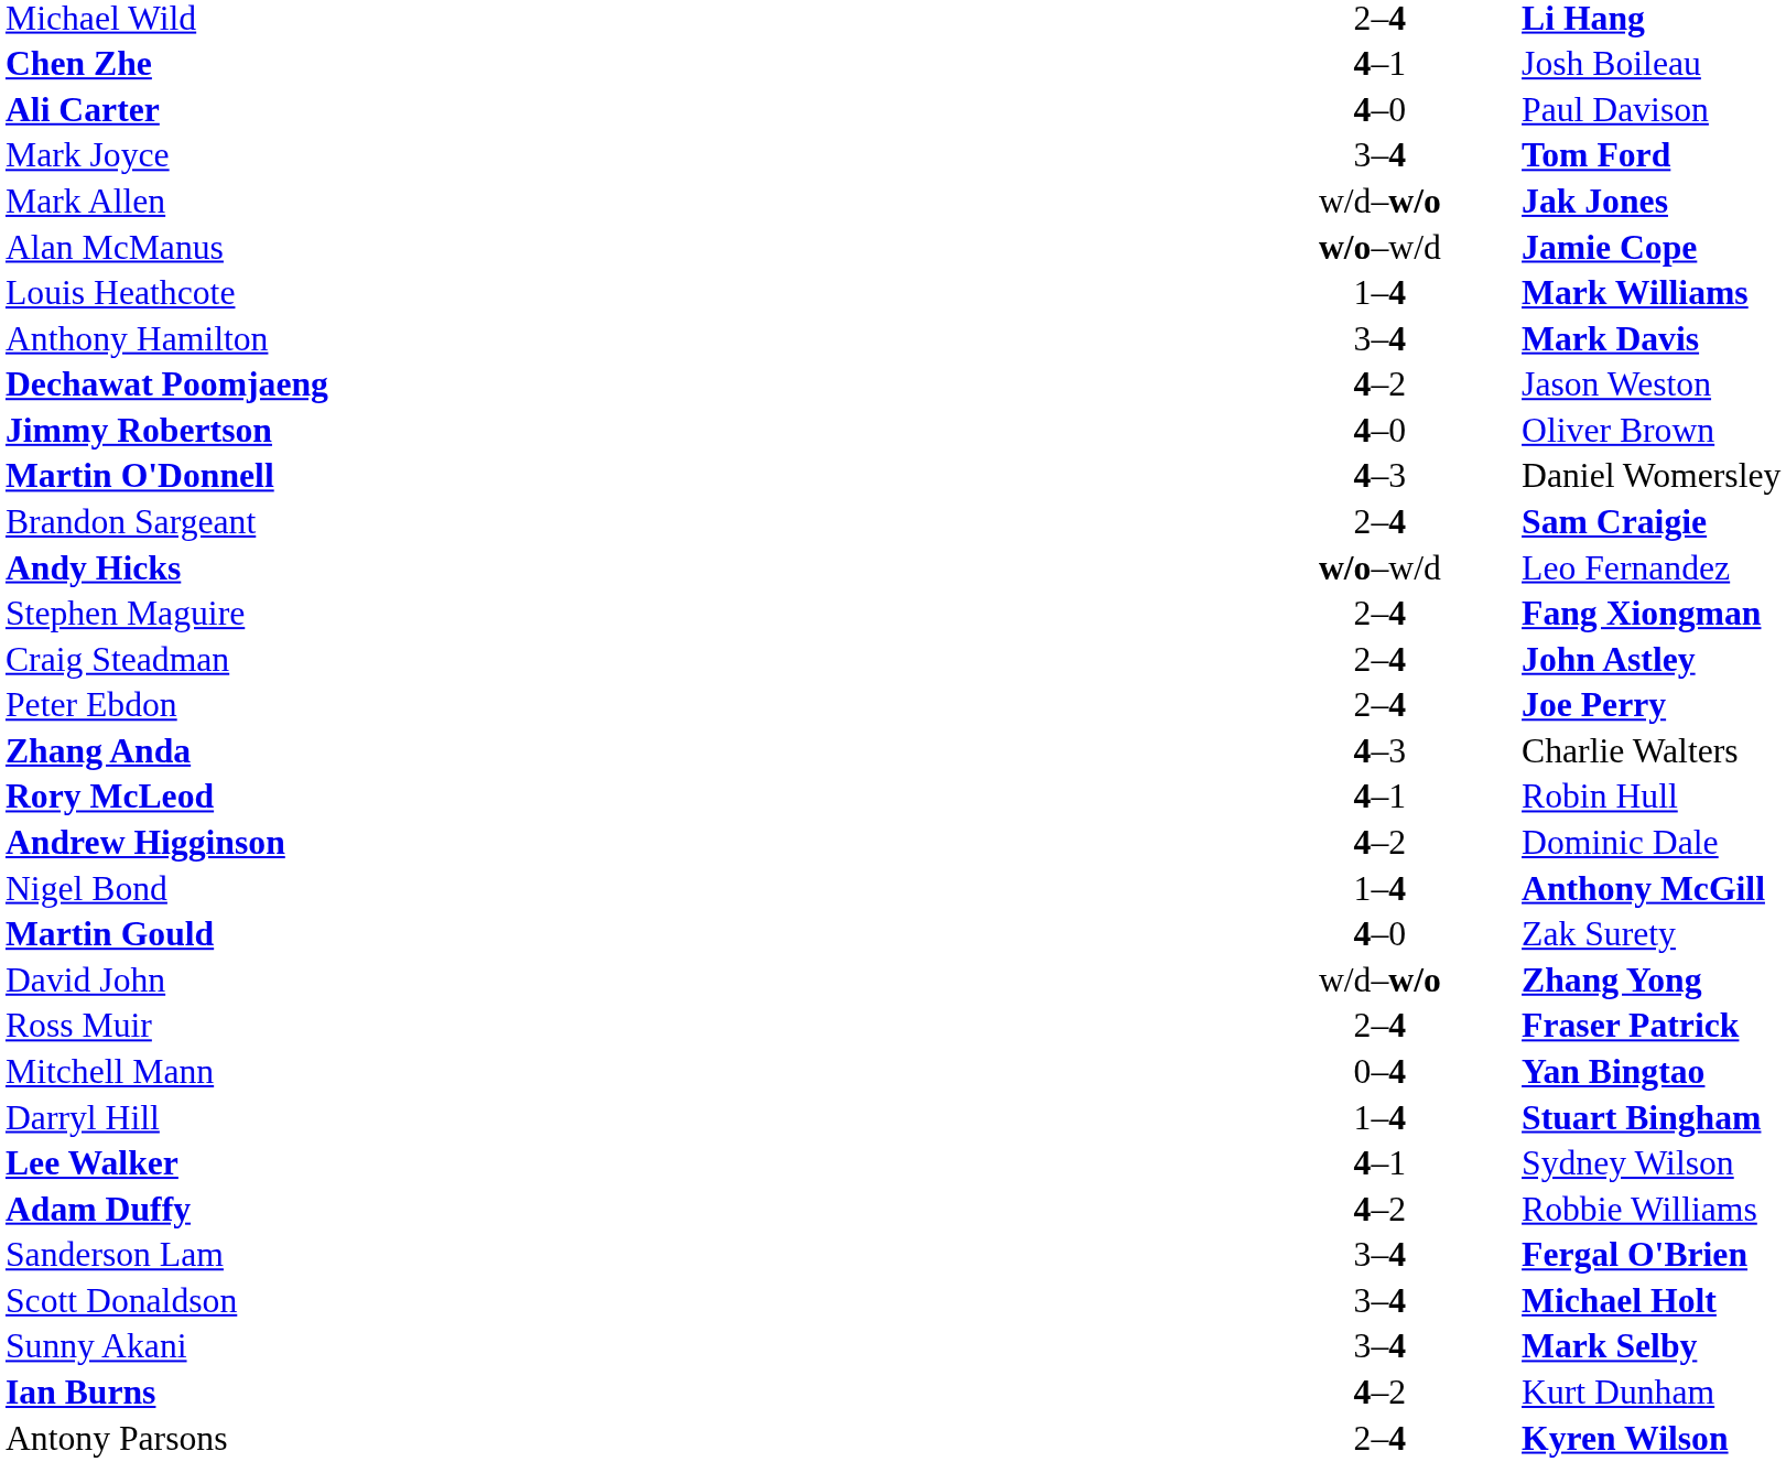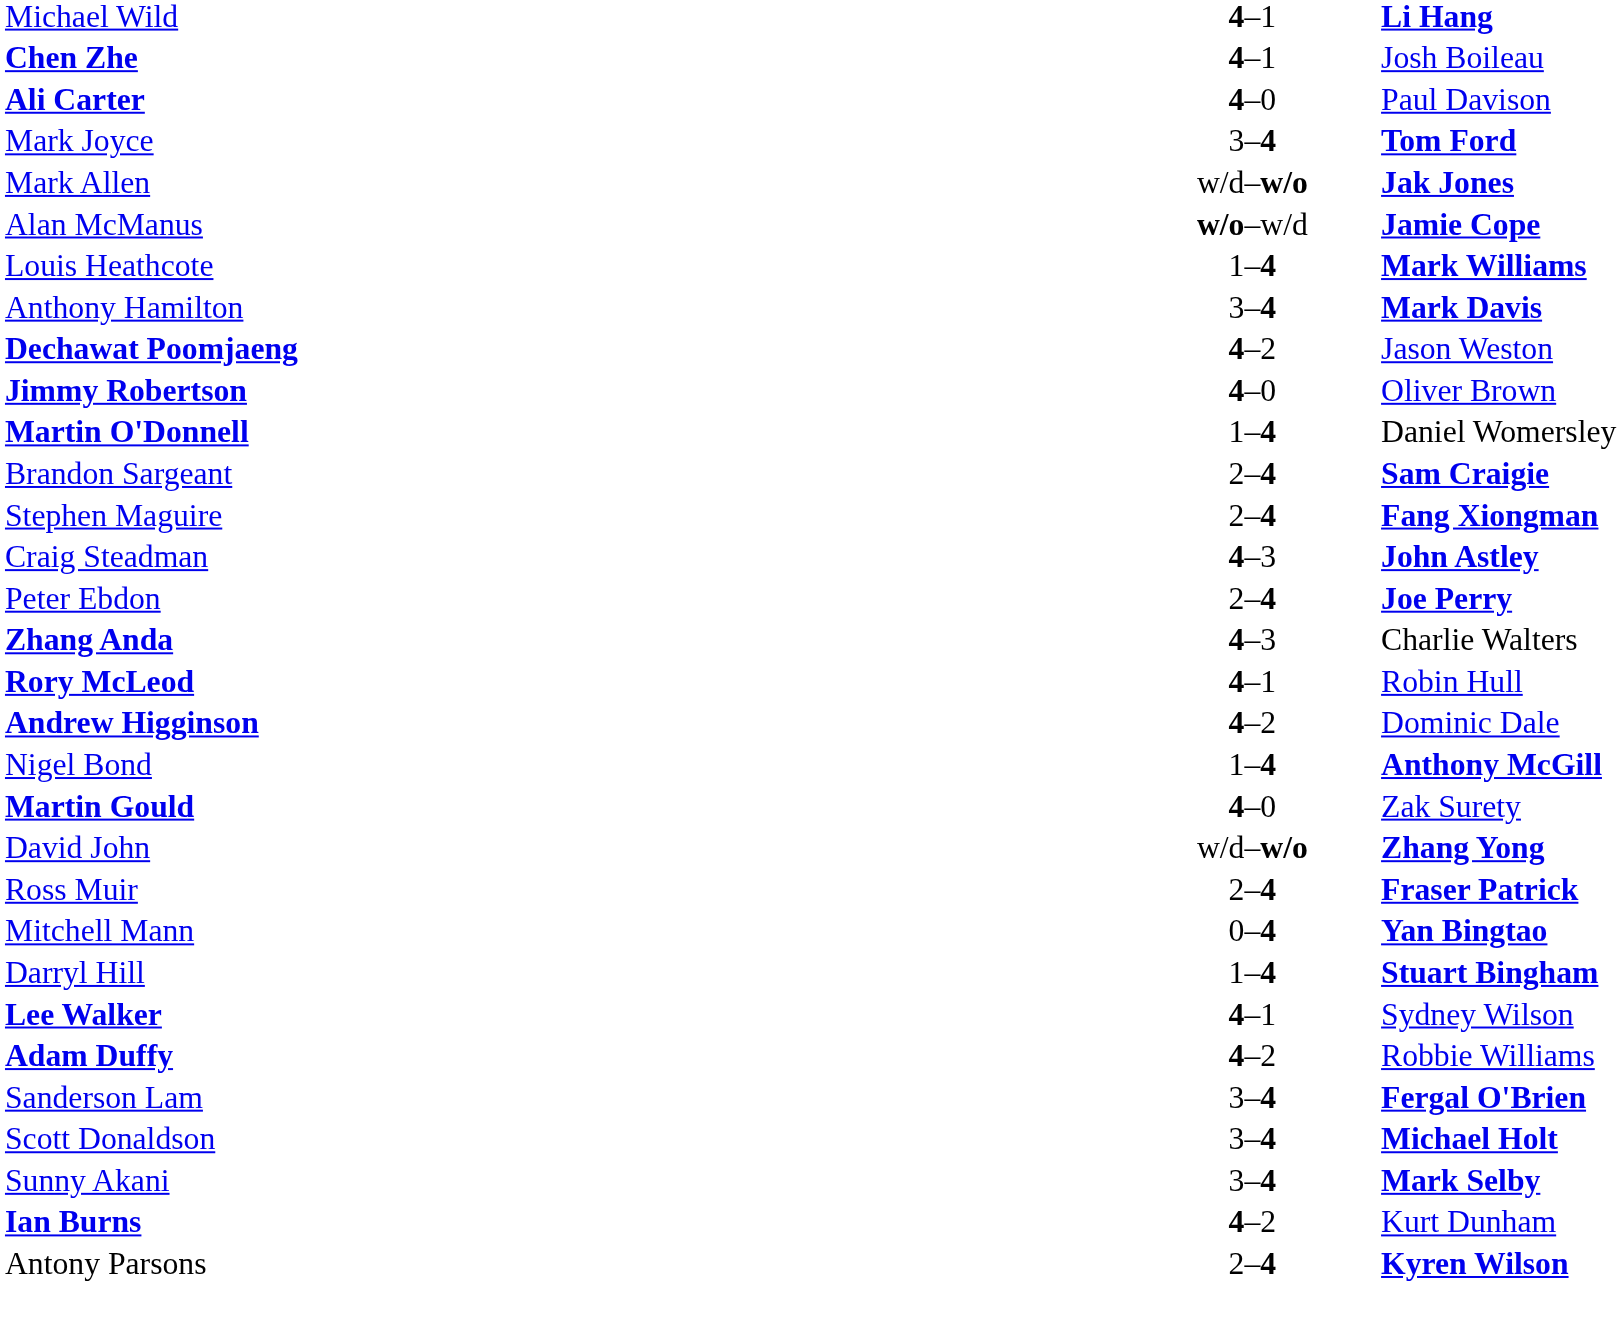 <table width="100%" cellspacing="1">
 <tr>
 <th width=45%></th>
 <th width=10%></th>
 <th width=45%></th>
 </tr>
 <tr>
 <td> <a href='#'>Michael Wild</a></td>
-<td align="center">2–<strong>4</strong></td>
+<td align="center"><strong>4</strong>–1</td>
 <td> <strong><a href='#'>Li Hang</a></strong></td>
 </tr>
 <tr>
 <td> <strong><a href='#'>Chen Zhe</a></strong></td>
 <td align="center"><strong>4</strong>–1</td>
 <td> <a href='#'>Josh Boileau</a></td>
 </tr>
 <tr>
 <td> <strong><a href='#'>Ali Carter</a></strong></td>
 <td align="center"><strong>4</strong>–0</td>
 <td> <a href='#'>Paul Davison</a></td>
 </tr>
 <tr>
 <td> <a href='#'>Mark Joyce</a></td>
 <td align="center">3–<strong>4</strong></td>
 <td> <strong><a href='#'>Tom Ford</a></strong></td>
 </tr>
 <tr>
 <td> <a href='#'>Mark Allen</a></td>
 <td align="center">w/d–<strong>w/o</strong></td>
 <td> <strong><a href='#'>Jak Jones</a></strong></td>
 </tr>
 <tr>
 <td> <a href='#'>Alan McManus</a></td>
 <td align="center"><strong>w/o</strong>–w/d</td>
 <td> <strong><a href='#'>Jamie Cope</a></strong></td>
 </tr>
 <tr>
 <td> <a href='#'>Louis Heathcote</a></td>
 <td align="center">1–<strong>4</strong></td>
 <td> <strong><a href='#'>Mark Williams</a></strong></td>
 </tr>
 <tr>
 <td> <a href='#'>Anthony Hamilton</a></td>
 <td align="center">3–<strong>4</strong></td>
 <td> <strong><a href='#'>Mark Davis</a></strong></td>
 </tr>
 <tr>
 <td> <strong><a href='#'>Dechawat Poomjaeng</a></strong></td>
 <td align="center"><strong>4</strong>–2</td>
 <td> <a href='#'>Jason Weston</a></td>
 </tr>
 <tr>
 <td> <strong><a href='#'>Jimmy Robertson</a></strong></td>
 <td align="center"><strong>4</strong>–0</td>
 <td> <a href='#'>Oliver Brown</a></td>
 </tr>
 <tr>
 <td> <strong><a href='#'>Martin O'Donnell</a></strong></td>
-<td align="center"><strong>4</strong>–3</td>
+<td align="center">1–<strong>4</strong></td>
 <td> Daniel Womersley</td>
 </tr>
 <tr>
 <td> <a href='#'>Brandon Sargeant</a></td>
 <td align="center">2–<strong>4</strong></td>
 <td> <strong><a href='#'>Sam Craigie</a></strong></td>
 </tr>
 <tr>
-<td> <strong><a href='#'>Andy Hicks</a></strong></td>
-<td align="center"><strong>w/o</strong>–w/d</td>
-<td> <a href='#'>Leo Fernandez</a></td>
-</tr>
-<tr>
 <td> <a href='#'>Stephen Maguire</a></td>
 <td align="center">2–<strong>4</strong></td>
 <td> <strong><a href='#'>Fang Xiongman</a></strong></td>
 </tr>
 <tr>
 <td> <a href='#'>Craig Steadman</a></td>
-<td align="center">2–<strong>4</strong></td>
+<td align="center"><strong>4</strong>–3</td>
 <td> <strong><a href='#'>John Astley</a></strong></td>
 </tr>
 <tr>
 <td> <a href='#'>Peter Ebdon</a></td>
 <td align="center">2–<strong>4</strong></td>
 <td> <strong><a href='#'>Joe Perry</a></strong></td>
 </tr>
 <tr>
 <td> <strong><a href='#'>Zhang Anda</a></strong></td>
 <td align="center"><strong>4</strong>–3</td>
 <td> Charlie Walters</td>
 </tr>
 <tr>
 <td> <strong><a href='#'>Rory McLeod</a></strong></td>
 <td align="center"><strong>4</strong>–1</td>
 <td> <a href='#'>Robin Hull</a></td>
 </tr>
 <tr>
 <td> <strong><a href='#'>Andrew Higginson</a></strong></td>
 <td align="center"><strong>4</strong>–2</td>
 <td> <a href='#'>Dominic Dale</a></td>
 </tr>
 <tr>
 <td> <a href='#'>Nigel Bond</a></td>
 <td align="center">1–<strong>4</strong></td>
 <td> <strong><a href='#'>Anthony McGill</a></strong></td>
 </tr>
 <tr>
 <td> <strong><a href='#'>Martin Gould</a></strong></td>
 <td align="center"><strong>4</strong>–0</td>
 <td> <a href='#'>Zak Surety</a></td>
 </tr>
 <tr>
 <td> <a href='#'>David John</a></td>
 <td align="center">w/d–<strong>w/o</strong></td>
 <td> <strong><a href='#'>Zhang Yong</a></strong></td>
 </tr>
 <tr>
 <td> <a href='#'>Ross Muir</a></td>
 <td align="center">2–<strong>4</strong></td>
 <td> <strong><a href='#'>Fraser Patrick</a></strong></td>
 </tr>
 <tr>
 <td> <a href='#'>Mitchell Mann</a></td>
 <td align="center">0–<strong>4</strong></td>
 <td> <strong><a href='#'>Yan Bingtao</a></strong></td>
 </tr>
 <tr>
 <td> <a href='#'>Darryl Hill</a></td>
 <td align="center">1–<strong>4</strong></td>
 <td> <strong><a href='#'>Stuart Bingham</a></strong></td>
 </tr>
 <tr>
 <td> <strong><a href='#'>Lee Walker</a></strong></td>
 <td align="center"><strong>4</strong>–1</td>
 <td> <a href='#'>Sydney Wilson</a></td>
 </tr>
 <tr>
 <td> <strong><a href='#'>Adam Duffy</a></strong></td>
 <td align="center"><strong>4</strong>–2</td>
 <td> <a href='#'>Robbie Williams</a></td>
 </tr>
 <tr>
 <td> <a href='#'>Sanderson Lam</a></td>
 <td align="center">3–<strong>4</strong></td>
 <td> <strong><a href='#'>Fergal O'Brien</a></strong></td>
 </tr>
 <tr>
 <td> <a href='#'>Scott Donaldson</a></td>
 <td align="center">3–<strong>4</strong></td>
 <td> <strong><a href='#'>Michael Holt</a></strong></td>
 </tr>
 <tr>
 <td> <a href='#'>Sunny Akani</a></td>
 <td align="center">3–<strong>4</strong></td>
 <td> <strong><a href='#'>Mark Selby</a></strong></td>
 </tr>
 <tr>
 <td> <strong><a href='#'>Ian Burns</a></strong></td>
 <td align="center"><strong>4</strong>–2</td>
 <td> <a href='#'>Kurt Dunham</a></td>
 </tr>
 <tr>
 <td> Antony Parsons</td>
 <td align="center">2–<strong>4</strong></td>
 <td> <strong><a href='#'>Kyren Wilson</a></strong></td>
 </tr>
 </table>
